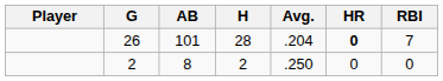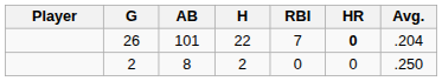 <table class="wikitable sortable">
 <tr>
 <th bgcolor="#DDDDFF" width="16%">Player</th>
 <th bgcolor="#DDDDFF" width="9%">G</th>
 <th bgcolor="#DDDDFF" width="9%">AB</th>
 <th bgcolor="#DDDDFF" width="9%">H</th>
+<th bgcolor="#DDDDFF" width="9%">RBI</th>
+<th bgcolor="#DDDDFF" width="9%">HR</th>
 <th bgcolor="#DDDDFF" width="9%">Avg.</th>
-<th bgcolor="#DDDDFF" width="9%">HR</th>
-<th bgcolor="#DDDDFF" width="9%">RBI</th>
 </tr>
 <tr align="center">
 <td></td>
 <td>26</td>
 <td>101</td>
-<td>28</td>
+<td>22</td>
+<td>7</td>
+<td><strong>0</strong></td>
 <td>.204</td>
-<td><strong>0</strong></td>
-<td>7</td>
 </tr>
 <tr align="center">
 <td></td>
 <td>2</td>
 <td>8</td>
 <td>2</td>
-<td>.250</td>
 <td>0</td>
 <td>0</td>
+<td>.250</td>
 </tr>
 </table>
